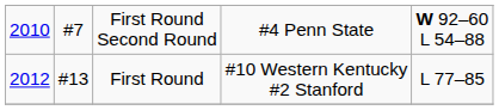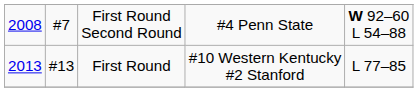 <table class="wikitable" style="text-align:center">
 <tr>
 </tr>
 <tr>
-<td rowspan=1><a href='#'>2010</a></td>
+<td rowspan=1><a href='#'>2008</a></td>
 <td>#7</td>
 <td>First Round<br>Second Round</td>
 <td>#4 Penn State</td>
 <td><strong>W</strong> 92–60<br>L 54–88</td>
 </tr>
 <tr style="text-align:center;">
-<td rowspan=1><a href='#'>2012</a></td>
+<td rowspan=1><a href='#'>2013</a></td>
 <td>#13</td>
 <td>First Round</td>
 <td>#10 Western Kentucky<br>#2 Stanford</td>
 <td>L 77–85</td>
 </tr>
 <tr style="text-align:center;">
 </tr>
 </table>
